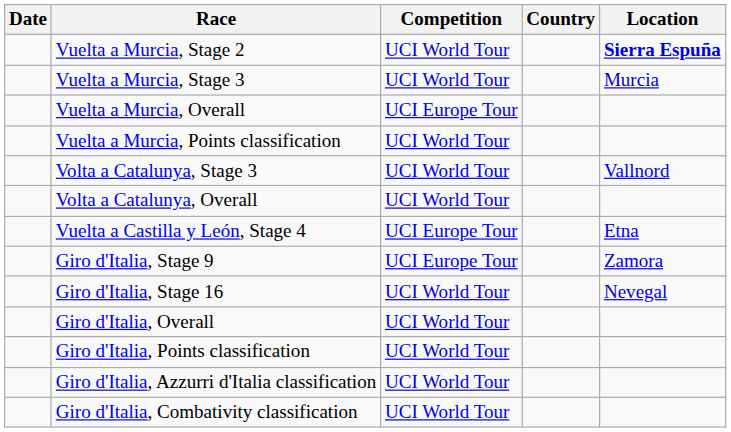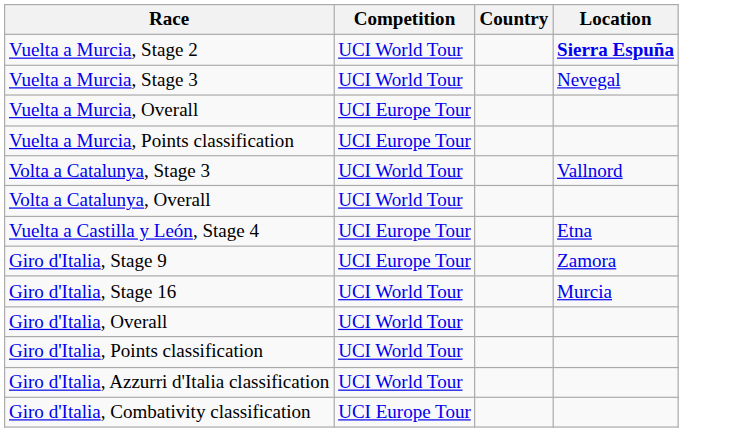 <table class="wikitable sortable">
 <tr>
-<th>Date</th>
 <th>Race</th>
 <th>Competition</th>
 <th>Country</th>
 <th>Location</th>
 </tr>
 <tr>
-<td></td>
 <td><a href='#'>Vuelta a Murcia</a>, Stage 2</td>
 <td><a href='#'>UCI World Tour</a></td>
 <td></td>
 <td><strong><a href='#'>Sierra Espuña</a></strong></td>
 </tr>
 <tr>
-<td></td>
 <td><a href='#'>Vuelta a Murcia</a>, Stage 3</td>
 <td><a href='#'>UCI World Tour</a></td>
 <td></td>
-<td><a href='#'>Murcia</a></td>
+<td><a href='#'>Nevegal</a></td>
 </tr>
 <tr>
-<td></td>
 <td><a href='#'>Vuelta a Murcia</a>, Overall</td>
 <td><a href='#'>UCI Europe Tour</a></td>
 <td></td>
 <td></td>
 </tr>
 <tr>
-<td></td>
 <td><a href='#'>Vuelta a Murcia</a>, Points classification</td>
-<td><a href='#'>UCI World Tour</a></td>
+<td><a href='#'>UCI Europe Tour</a></td>
 <td></td>
 <td></td>
 </tr>
 <tr>
-<td></td>
 <td><a href='#'>Volta a Catalunya</a>, Stage 3</td>
 <td><a href='#'>UCI World Tour</a></td>
 <td></td>
 <td><a href='#'>Vallnord</a></td>
 </tr>
 <tr>
-<td></td>
 <td><a href='#'>Volta a Catalunya</a>, Overall</td>
 <td><a href='#'>UCI World Tour</a></td>
 <td></td>
 <td></td>
 </tr>
 <tr>
-<td></td>
 <td><a href='#'>Vuelta a Castilla y León</a>, Stage 4</td>
 <td><a href='#'>UCI Europe Tour</a></td>
 <td></td>
 <td><a href='#'>Etna</a></td>
 </tr>
 <tr>
-<td></td>
 <td><a href='#'>Giro d'Italia</a>, Stage 9</td>
 <td><a href='#'>UCI Europe Tour</a></td>
 <td></td>
 <td><a href='#'>Zamora</a></td>
 </tr>
 <tr>
-<td></td>
 <td><a href='#'>Giro d'Italia</a>, Stage 16</td>
 <td><a href='#'>UCI World Tour</a></td>
 <td></td>
-<td><a href='#'>Nevegal</a></td>
+<td><a href='#'>Murcia</a></td>
 </tr>
 <tr>
-<td></td>
 <td><a href='#'>Giro d'Italia</a>, Overall</td>
 <td><a href='#'>UCI World Tour</a></td>
 <td></td>
 <td></td>
 </tr>
 <tr>
-<td></td>
 <td><a href='#'>Giro d'Italia</a>, Points classification</td>
 <td><a href='#'>UCI World Tour</a></td>
 <td></td>
 <td></td>
 </tr>
 <tr>
-<td></td>
 <td><a href='#'>Giro d'Italia</a>, Azzurri d'Italia classification</td>
 <td><a href='#'>UCI World Tour</a></td>
 <td></td>
 <td></td>
 </tr>
 <tr>
-<td></td>
 <td><a href='#'>Giro d'Italia</a>, Combativity classification</td>
-<td><a href='#'>UCI World Tour</a></td>
+<td><a href='#'>UCI Europe Tour</a></td>
 <td></td>
 <td></td>
 </tr>
 </table>
